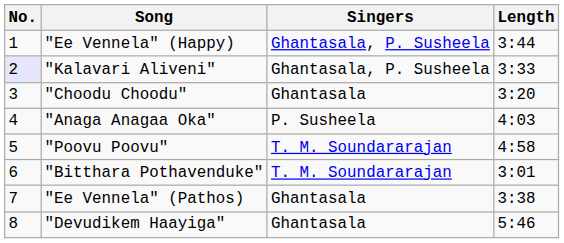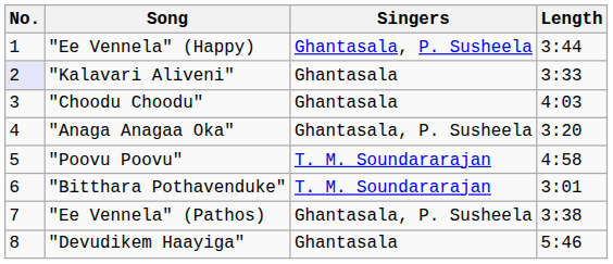 <table class="wikitable">
 <tr>
 <th>No.</th>
 <th>Song</th>
 <th>Singers</th>
 <th>Length</th>
 </tr>
 <tr>
 <td>1</td>
 <td>"Ee Vennela" (Happy)</td>
 <td><a href='#'>Ghantasala</a>, <a href='#'>P. Susheela</a></td>
 <td>3:44</td>
 </tr>
 <tr>
 <td style="background: lavender;">2</td>
 <td>"Kalavari Aliveni"</td>
-<td>Ghantasala, P. Susheela</td>
+<td>Ghantasala</td>
 <td>3:33</td>
 </tr>
 <tr>
 <td>3</td>
 <td>"Choodu Choodu"</td>
 <td>Ghantasala</td>
-<td>3:20</td>
+<td>4:03</td>
 </tr>
 <tr>
 <td>4</td>
 <td>"Anaga Anagaa Oka"</td>
-<td>P. Susheela</td>
-<td>4:03</td>
+<td>Ghantasala, P. Susheela</td>
+<td>3:20</td>
 </tr>
 <tr>
 <td>5</td>
 <td>"Poovu Poovu"</td>
 <td><a href='#'>T. M. Soundararajan</a></td>
 <td>4:58</td>
 </tr>
 <tr>
 <td>6</td>
 <td>"Bitthara Pothavenduke"</td>
 <td><a href='#'>T. M. Soundararajan</a></td>
 <td>3:01</td>
 </tr>
 <tr>
 <td>7</td>
 <td>"Ee Vennela" (Pathos)</td>
-<td>Ghantasala</td>
+<td>Ghantasala, P. Susheela</td>
 <td>3:38</td>
 </tr>
 <tr>
 <td>8</td>
 <td>"Devudikem Haayiga"</td>
 <td>Ghantasala</td>
 <td>5:46</td>
 </tr>
 </table>
